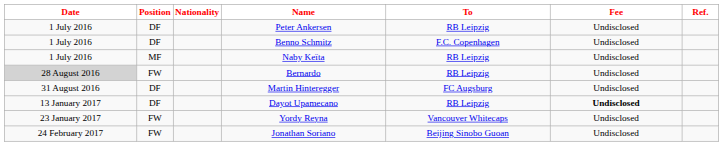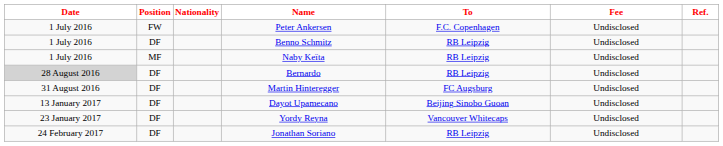 <table class="wikitable"  style="text-align:center; font-size:90%; ">
 <tr>
 <th style="background:#FFFFFF; color:#FF0000; width:200px;">Date</th>
 <th style="background:#FFFFFF; color:#FF0000; width:50px;">Position</th>
 <th style="background:#FFFFFF; color:#FF0000; width:50px;">Nationality</th>
 <th style="background:#FFFFFF; color:#FF0000; width:250px;">Name</th>
 <th style="background:#FFFFFF; color:#FF0000; width:250px;">To</th>
 <th style="background:#FFFFFF; color:#FF0000; width:200px;">Fee</th>
 <th style="background:#FFFFFF; color:#FF0000; width:50px;">Ref.</th>
 </tr>
 <tr>
 <td>1 July 2016</td>
-<td>DF</td>
+<td>FW</td>
 <td></td>
 <td><a href='#'>Peter Ankersen</a></td>
-<td><a href='#'>RB Leipzig</a></td>
+<td><a href='#'>F.C. Copenhagen</a></td>
 <td>Undisclosed</td>
 <td></td>
 </tr>
 <tr>
 <td>1 July 2016</td>
 <td>DF</td>
 <td></td>
 <td><a href='#'>Benno Schmitz</a></td>
-<td><a href='#'>F.C. Copenhagen</a></td>
+<td><a href='#'>RB Leipzig</a></td>
 <td>Undisclosed</td>
 <td></td>
 </tr>
 <tr>
 <td>1 July 2016</td>
 <td>MF</td>
 <td></td>
 <td><a href='#'>Naby Keïta</a></td>
 <td><a href='#'>RB Leipzig</a></td>
 <td>Undisclosed</td>
 <td></td>
 </tr>
 <tr>
 <td style="background: lightgrey;">28 August 2016</td>
-<td>FW</td>
+<td>DF</td>
 <td></td>
 <td><a href='#'>Bernardo</a></td>
 <td><a href='#'>RB Leipzig</a></td>
 <td>Undisclosed</td>
 <td></td>
 </tr>
 <tr>
 <td>31 August 2016</td>
 <td>DF</td>
 <td></td>
 <td><a href='#'>Martin Hinteregger</a></td>
 <td><a href='#'>FC Augsburg</a></td>
 <td>Undisclosed</td>
 <td></td>
 </tr>
 <tr>
 <td>13 January 2017</td>
 <td>DF</td>
 <td></td>
 <td><a href='#'>Dayot Upamecano</a></td>
-<td><a href='#'>RB Leipzig</a></td>
-<td><strong>Undisclosed</strong></td>
+<td><a href='#'>Beijing Sinobo Guoan</a></td>
+<td>Undisclosed</td>
 <td></td>
 </tr>
 <tr>
 <td>23 January 2017</td>
-<td>FW</td>
+<td>DF</td>
 <td></td>
 <td><a href='#'>Yordy Reyna</a></td>
 <td><a href='#'>Vancouver Whitecaps</a></td>
 <td>Undisclosed</td>
 <td></td>
 </tr>
 <tr>
 <td>24 February 2017</td>
-<td>FW</td>
+<td>DF</td>
 <td></td>
 <td><a href='#'>Jonathan Soriano</a></td>
-<td><a href='#'>Beijing Sinobo Guoan</a></td>
+<td><a href='#'>RB Leipzig</a></td>
 <td>Undisclosed</td>
 <td></td>
 </tr>
 </table>
